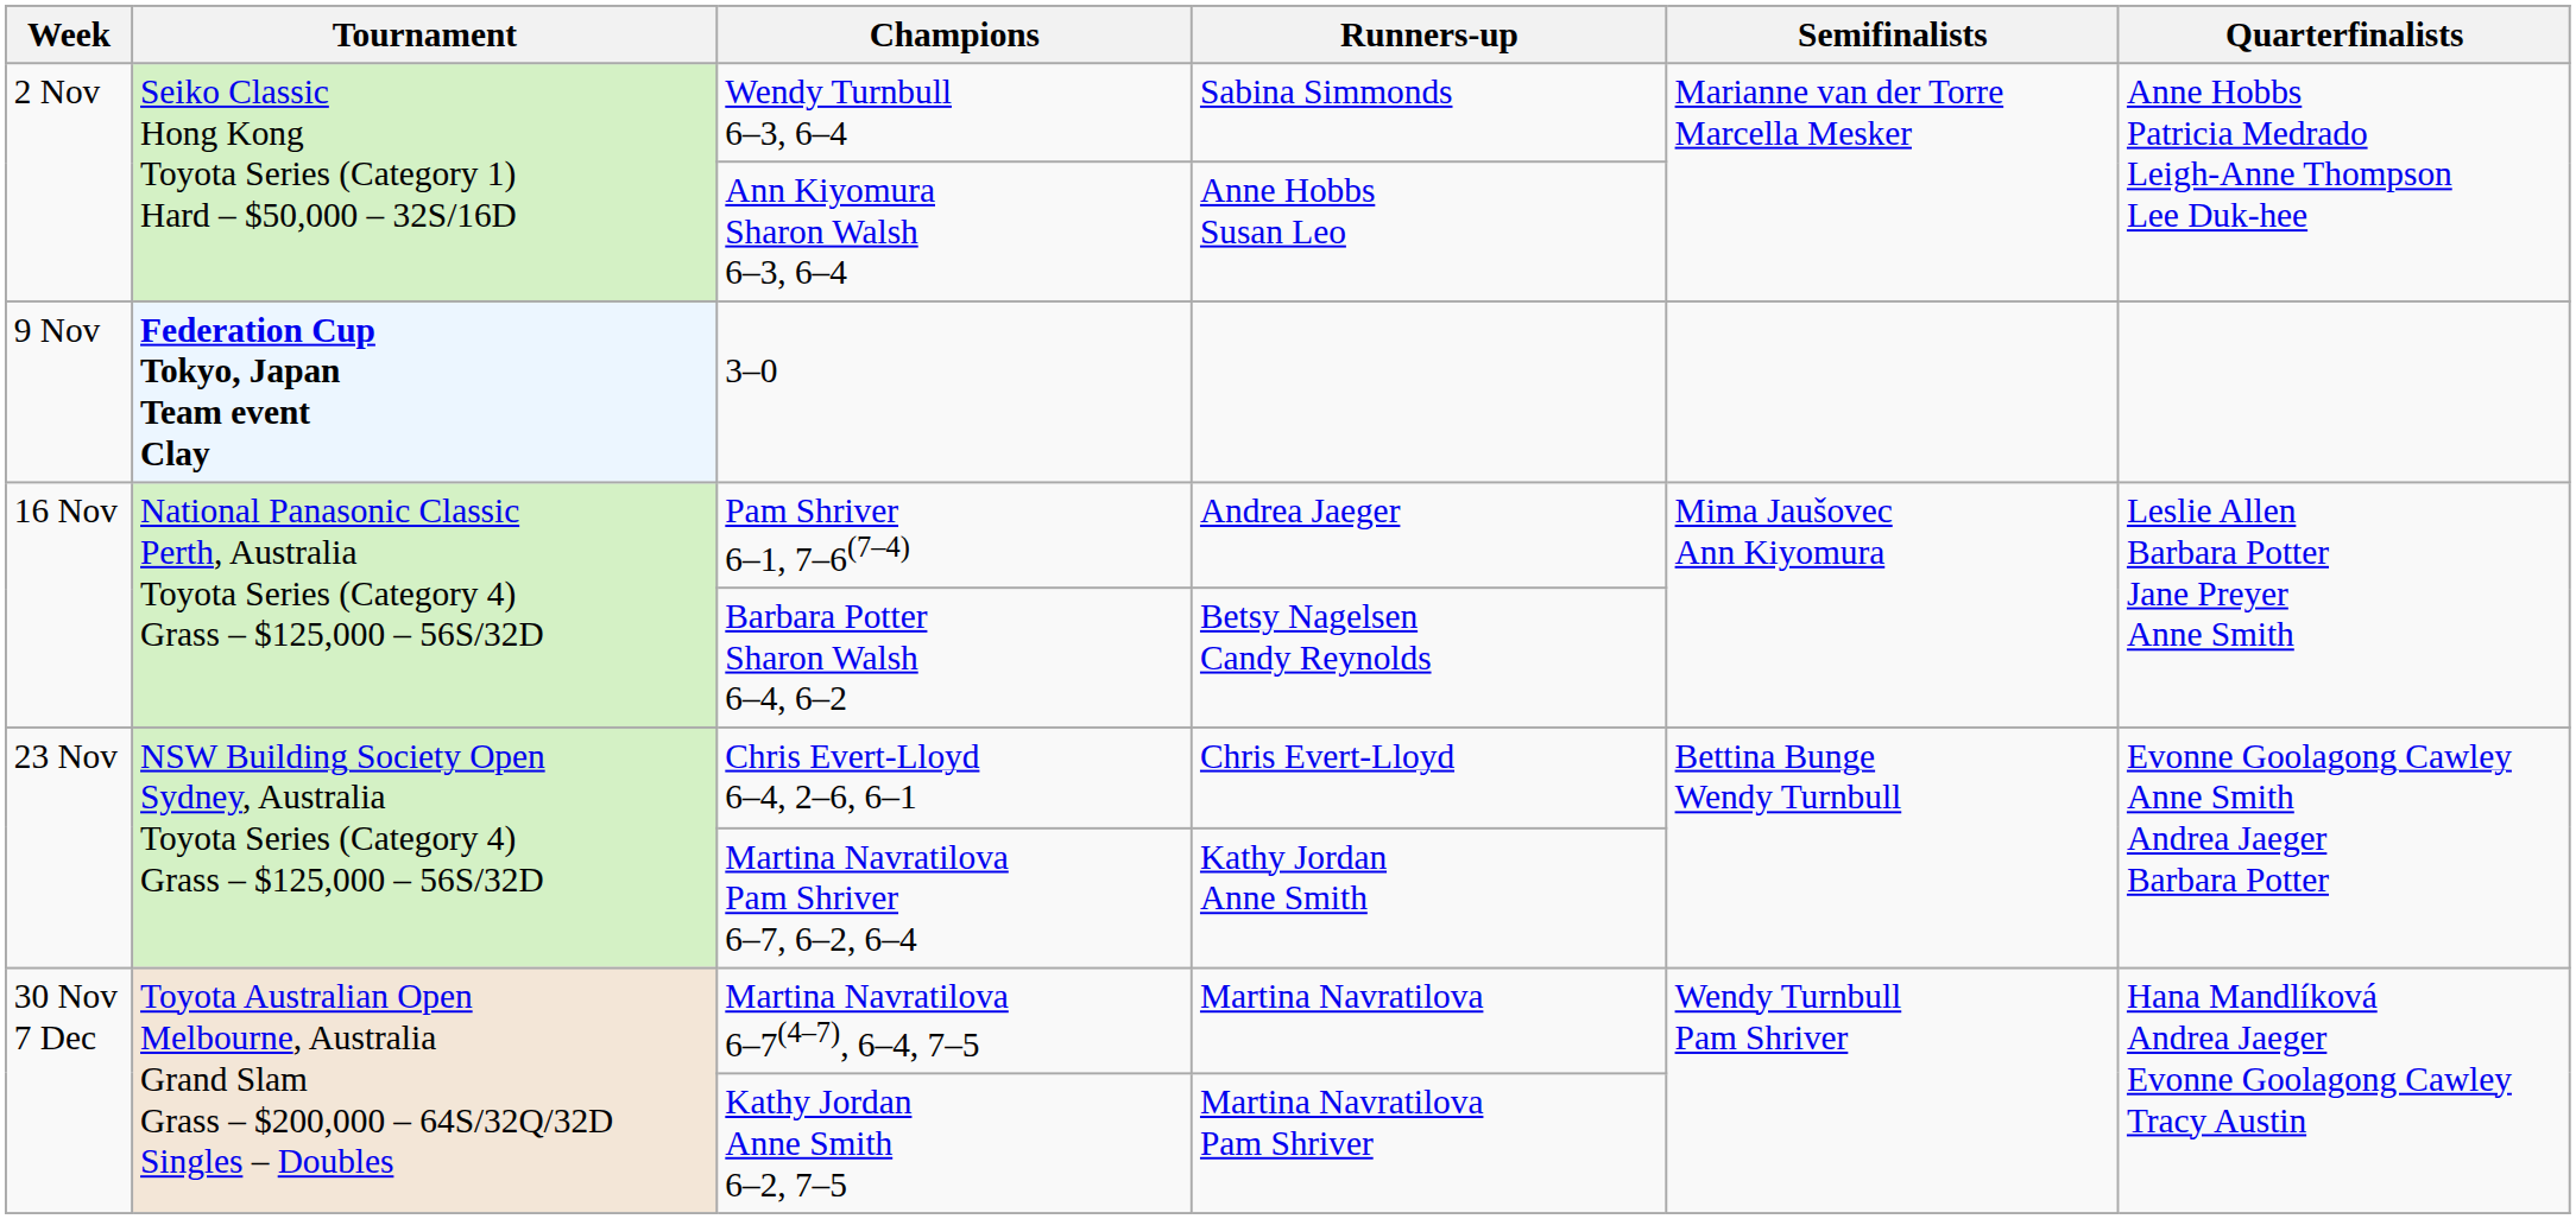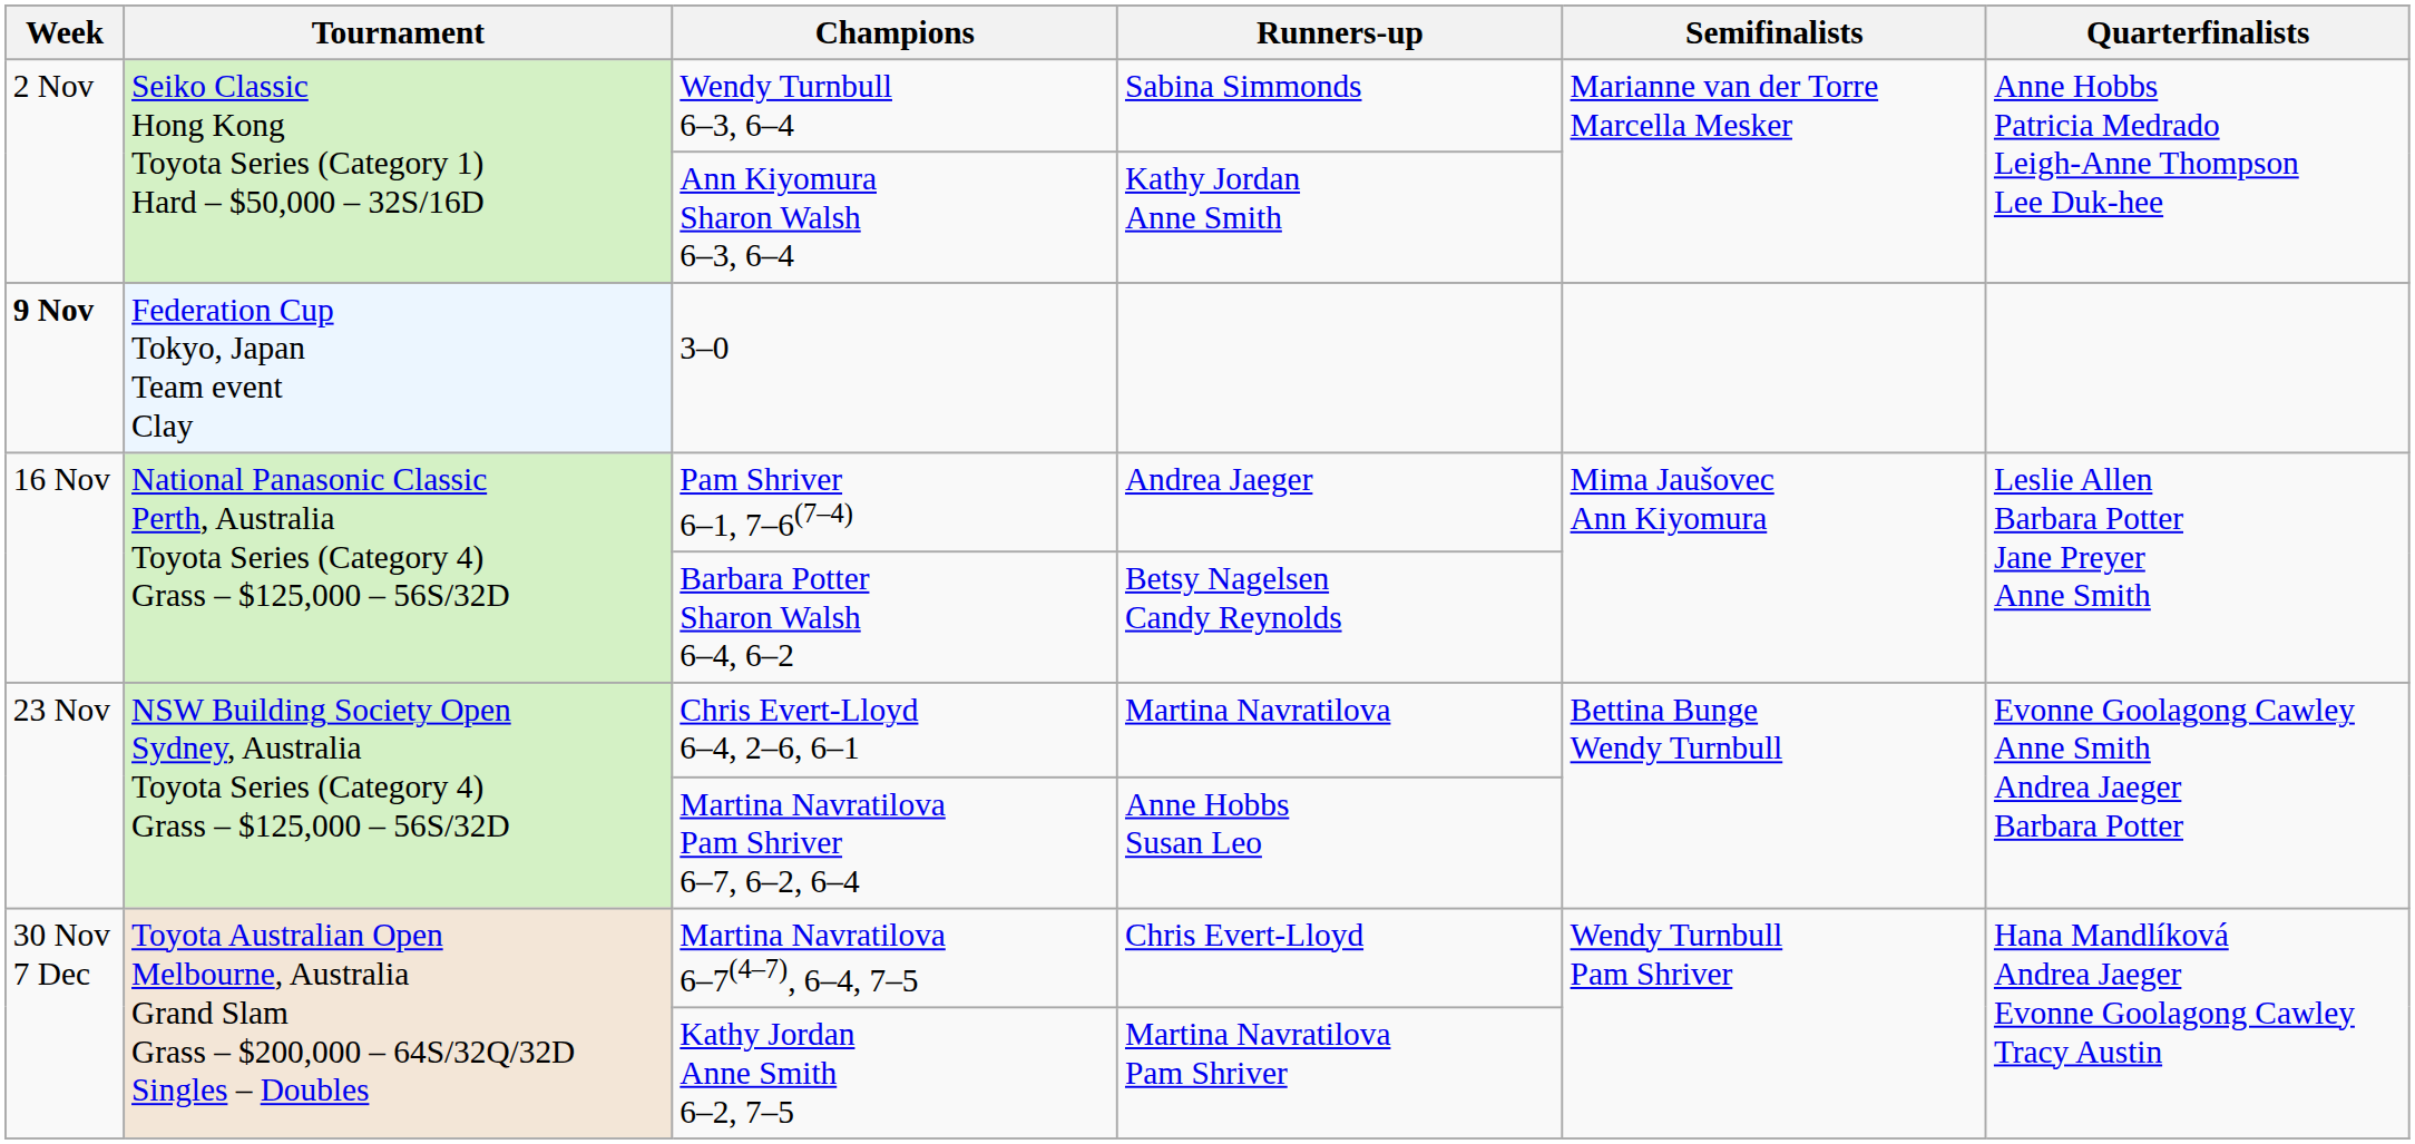 <table class=wikitable style=font-size:95%>
 <tr>
 <th style="width:48px;">Week</th>
 <th style="width:248px;">Tournament</th>
 <th style="width:200px;">Champions</th>
 <th style="width:200px;">Runners-up</th>
 <th style="width:190px;">Semifinalists</th>
 <th style="width:190px;">Quarterfinalists</th>
 </tr>
 <tr valign=top>
 <td rowspan=2>2 Nov</td>
 <td rowspan=2 bgcolor=#D4F1C5><a href='#'>Seiko Classic</a><br> Hong Kong <br>Toyota Series (Category 1)<br>Hard – $50,000 – 32S/16D</td>
 <td> <a href='#'>Wendy Turnbull</a><br>6–3, 6–4</td>
 <td> <a href='#'>Sabina Simmonds</a></td>
 <td rowspan=2> <a href='#'>Marianne van der Torre</a> <br> <a href='#'>Marcella Mesker</a></td>
 <td rowspan=2> <a href='#'>Anne Hobbs</a><br> <a href='#'>Patricia Medrado</a><br>  <a href='#'>Leigh-Anne Thompson</a> <br> <a href='#'>Lee Duk-hee</a></td>
 </tr>
 <tr valign="top">
 <td> <a href='#'>Ann Kiyomura</a><br> <a href='#'>Sharon Walsh</a> <br>6–3, 6–4</td>
-<td> <a href='#'>Anne Hobbs</a><br> <a href='#'>Susan Leo</a></td>
+<td> <a href='#'>Kathy Jordan</a><br> <a href='#'>Anne Smith</a></td>
 </tr>
 <tr valign=top>
-<td>9 Nov</td>
-<td style="background:#ecf6ff;"><strong><a href='#'>Federation Cup</a><br> Tokyo, Japan<br>Team event<br>Clay<br></strong></td>
+<td><strong>9 Nov</strong></td>
+<td style="background:#ecf6ff;"><a href='#'>Federation Cup</a><br> Tokyo, Japan<br>Team event<br>Clay<br></td>
 <td><br> 3–0</td>
 <td> <br></td>
 <td> <br> <br></td>
 <td> <br> <br> <br></td>
 </tr>
 <tr valign=top>
 <td rowspan=2>16 Nov</td>
 <td rowspan=2 bgcolor=#D4F1C5><a href='#'>National Panasonic Classic</a><br> <a href='#'>Perth</a>, Australia <br>Toyota Series (Category 4)<br>Grass – $125,000 – 56S/32D</td>
 <td> <a href='#'>Pam Shriver</a> <br>6–1, 7–6<sup>(7–4)</sup></td>
 <td> <a href='#'>Andrea Jaeger</a></td>
 <td rowspan=2> <a href='#'>Mima Jaušovec</a>  <br> <a href='#'>Ann Kiyomura</a></td>
 <td rowspan=2> <a href='#'>Leslie Allen</a> <br> <a href='#'>Barbara Potter</a> <br>  <a href='#'>Jane Preyer</a> <br> <a href='#'>Anne Smith</a></td>
 </tr>
 <tr valign="top">
 <td> <a href='#'>Barbara Potter</a><br> <a href='#'>Sharon Walsh</a> <br>6–4, 6–2</td>
 <td> <a href='#'>Betsy Nagelsen</a><br> <a href='#'>Candy Reynolds</a></td>
 </tr>
 <tr valign=top>
 <td rowspan=2>23 Nov</td>
 <td rowspan=2 bgcolor=#D4F1C5><a href='#'>NSW Building Society Open</a><br> <a href='#'>Sydney</a>, Australia <br>Toyota Series (Category 4)<br>Grass – $125,000 – 56S/32D</td>
 <td> <a href='#'>Chris Evert-Lloyd</a> <br>6–4, 2–6, 6–1</td>
-<td> <a href='#'>Chris Evert-Lloyd</a></td>
+<td> <a href='#'>Martina Navratilova</a></td>
 <td rowspan=2> <a href='#'>Bettina Bunge</a><br> <a href='#'>Wendy Turnbull</a> <br></td>
 <td rowspan=2> <a href='#'>Evonne Goolagong Cawley</a> <br> <a href='#'>Anne Smith</a><br>  <a href='#'>Andrea Jaeger</a> <br> <a href='#'>Barbara Potter</a></td>
 </tr>
 <tr valign="top">
 <td> <a href='#'>Martina Navratilova</a><br> <a href='#'>Pam Shriver</a> <br>6–7, 6–2, 6–4</td>
-<td> <a href='#'>Kathy Jordan</a><br> <a href='#'>Anne Smith</a></td>
+<td> <a href='#'>Anne Hobbs</a><br> <a href='#'>Susan Leo</a></td>
 </tr>
 <tr valign=top>
 <td rowspan=2>30 Nov<br>7 Dec</td>
 <td rowspan=2 style="background:#F3E6D7;"><a href='#'>Toyota Australian Open</a><br> <a href='#'>Melbourne</a>, Australia <br>Grand Slam<br>Grass – $200,000 – 64S/32Q/32D <br><a href='#'>Singles</a> – <a href='#'>Doubles</a></td>
 <td> <a href='#'>Martina Navratilova</a> <br>6–7<sup>(4–7)</sup>, 6–4, 7–5</td>
-<td> <a href='#'>Martina Navratilova</a></td>
+<td> <a href='#'>Chris Evert-Lloyd</a></td>
 <td rowspan=2> <a href='#'>Wendy Turnbull</a> <br> <a href='#'>Pam Shriver</a></td>
 <td rowspan=2> <a href='#'>Hana Mandlíková</a> <br> <a href='#'>Andrea Jaeger</a><br>  <a href='#'>Evonne Goolagong Cawley</a><br> <a href='#'>Tracy Austin</a></td>
 </tr>
 <tr valign="top">
 <td> <a href='#'>Kathy Jordan</a><br> <a href='#'>Anne Smith</a> <br>6–2, 7–5</td>
 <td> <a href='#'>Martina Navratilova</a><br> <a href='#'>Pam Shriver</a></td>
 </tr>
 </table>
